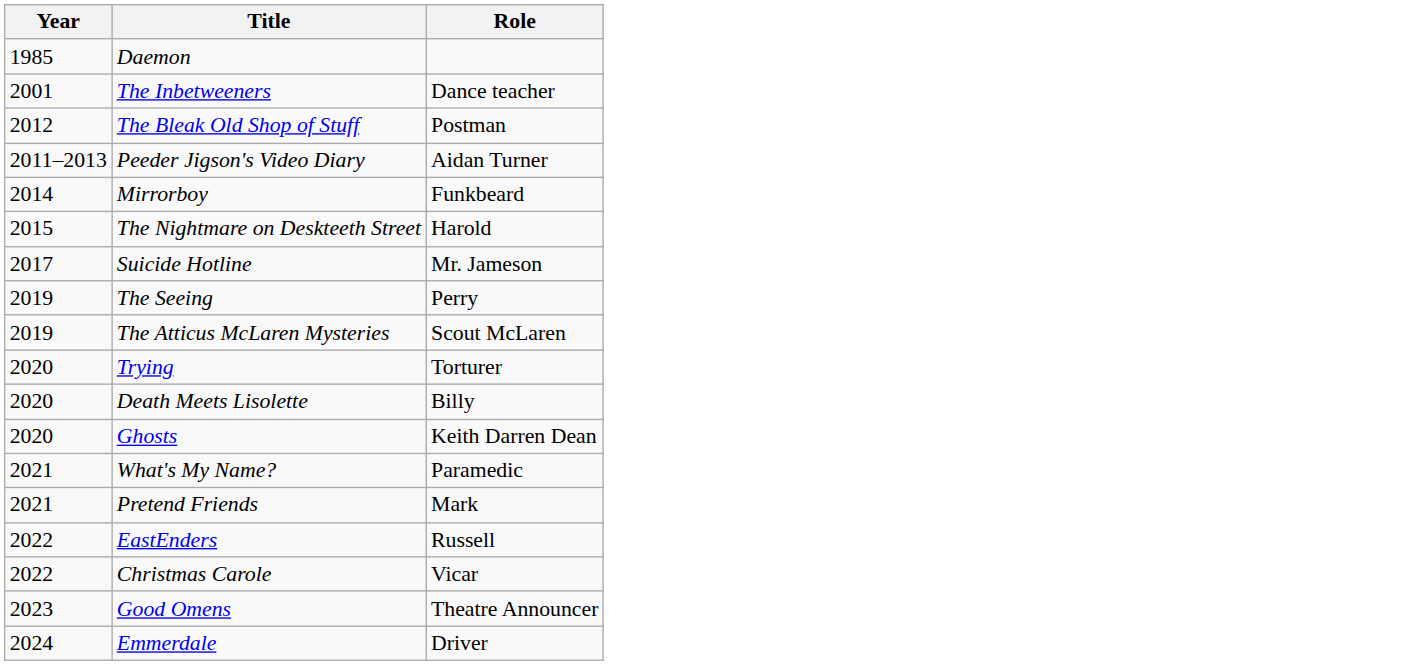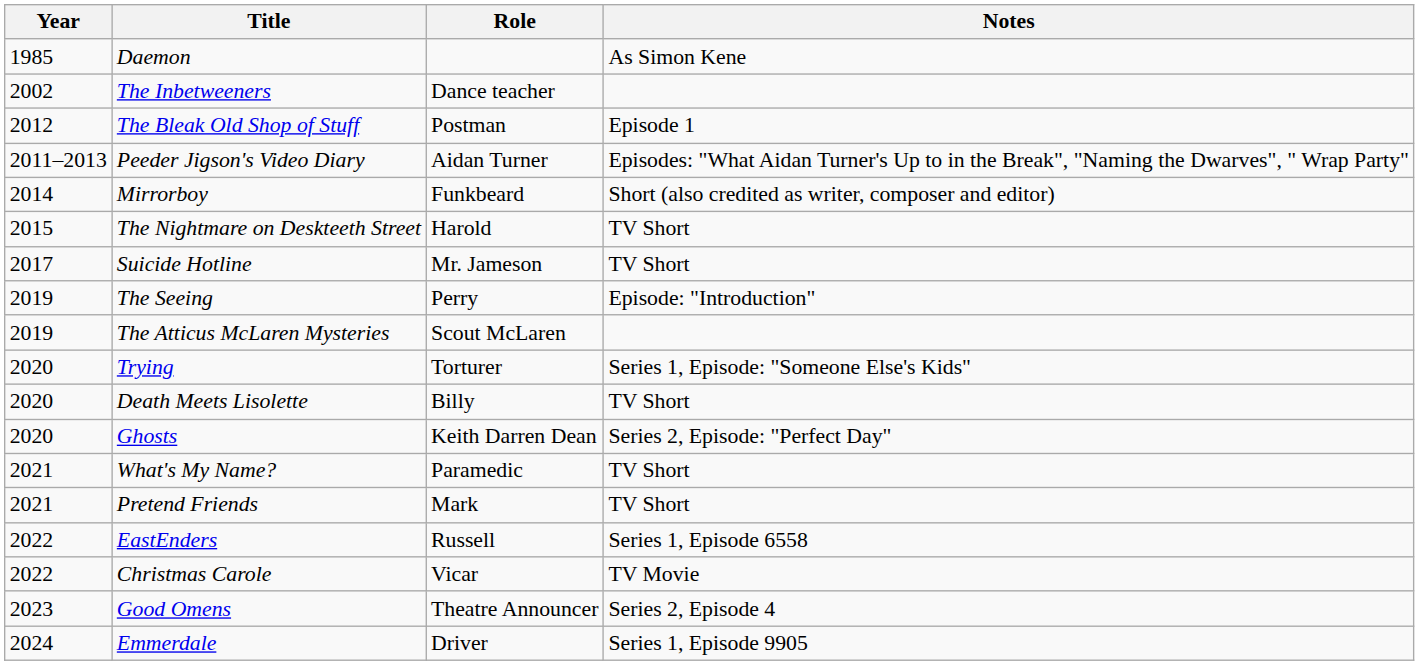 <table class="wikitable">
 <tr>
 <th>Year</th>
 <th>Title</th>
 <th>Role</th>
+<th>Notes</th>
 </tr>
 <tr>
 <td>1985</td>
 <td><em>Daemon</em></td>
 <td></td>
+<td>As Simon Kene</td>
 </tr>
 <tr>
-<td>2001</td>
+<td>2002</td>
 <td><em><a href='#'>The Inbetweeners</a></em></td>
 <td>Dance teacher</td>
+<td></td>
 </tr>
 <tr>
 <td>2012</td>
 <td><em><a href='#'>The Bleak Old Shop of Stuff</a></em></td>
 <td>Postman</td>
+<td>Episode 1</td>
 </tr>
 <tr>
 <td>2011–2013</td>
 <td><em>Peeder Jigson's Video Diary</em></td>
 <td>Aidan Turner</td>
+<td>Episodes: "What Aidan Turner's Up to in the Break", "Naming the Dwarves", " Wrap Party"</td>
 </tr>
 <tr>
 <td>2014</td>
 <td><em>Mirrorboy</em></td>
 <td>Funkbeard</td>
+<td>Short (also credited as writer, composer and editor)</td>
 </tr>
 <tr>
 <td>2015</td>
 <td><em>The Nightmare on Deskteeth Street</em></td>
 <td>Harold</td>
+<td>TV Short</td>
 </tr>
 <tr>
 <td>2017</td>
 <td><em>Suicide Hotline</em></td>
 <td>Mr. Jameson</td>
+<td>TV Short</td>
 </tr>
 <tr>
 <td>2019</td>
 <td><em>The Seeing</em></td>
 <td>Perry</td>
+<td>Episode: "Introduction"</td>
 </tr>
 <tr>
 <td>2019</td>
 <td><em>The Atticus McLaren Mysteries</em></td>
 <td>Scout McLaren</td>
+<td></td>
 </tr>
 <tr>
 <td>2020</td>
 <td><em><a href='#'>Trying</a></em></td>
 <td>Torturer</td>
+<td>Series 1, Episode: "Someone Else's Kids"</td>
 </tr>
 <tr>
 <td>2020</td>
 <td><em>Death Meets Lisolette</em></td>
 <td>Billy</td>
+<td>TV Short</td>
 </tr>
 <tr>
 <td>2020</td>
 <td><em><a href='#'>Ghosts</a></em></td>
 <td>Keith Darren Dean</td>
+<td>Series 2, Episode: "Perfect Day"</td>
 </tr>
 <tr>
 <td>2021</td>
 <td><em>What's My Name?</em></td>
 <td>Paramedic</td>
+<td>TV Short</td>
 </tr>
 <tr>
 <td>2021</td>
 <td><em>Pretend Friends</em></td>
 <td>Mark</td>
+<td>TV Short</td>
 </tr>
 <tr>
 <td>2022</td>
 <td><em><a href='#'>EastEnders</a></em></td>
 <td>Russell</td>
+<td>Series 1, Episode 6558</td>
 </tr>
 <tr>
 <td>2022</td>
 <td><em>Christmas Carole</em></td>
 <td>Vicar</td>
+<td>TV Movie</td>
 </tr>
 <tr>
 <td>2023</td>
 <td><em><a href='#'>Good Omens</a></em></td>
 <td>Theatre Announcer</td>
+<td>Series 2, Episode 4</td>
 </tr>
 <tr>
 <td>2024</td>
 <td><em><a href='#'>Emmerdale</a></em></td>
 <td>Driver</td>
+<td>Series 1, Episode 9905</td>
 </tr>
 </table>
